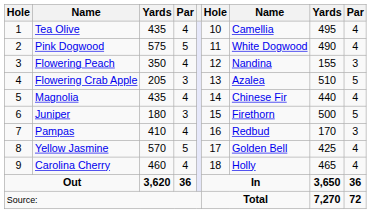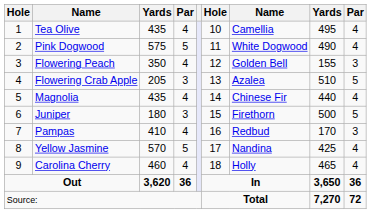 <table class=wikitable style="text-align: center">
 <tr>
 <th>Hole</th>
 <th>Name</th>
 <th>Yards</th>
 <th>Par</th>
 <th></th>
 <th>Hole</th>
 <th>Name</th>
 <th>Yards</th>
 <th>Par</th>
 </tr>
 <tr>
 <td>1</td>
 <td align=left><a href='#'>Tea Olive</a></td>
 <td>435</td>
 <td>4</td>
 <td rowspan=10 style="background:#E6E8FA;"></td>
 <td>10</td>
 <td align=left><a href='#'>Camellia</a></td>
 <td>495</td>
 <td>4</td>
 </tr>
 <tr>
 <td>2</td>
 <td align=left><a href='#'>Pink Dogwood</a></td>
 <td>575</td>
 <td>5</td>
 <td>11</td>
 <td align=left><a href='#'>White Dogwood</a></td>
 <td>490</td>
 <td>4</td>
 </tr>
 <tr>
 <td>3</td>
 <td align=left><a href='#'>Flowering Peach</a></td>
 <td>350</td>
 <td>4</td>
 <td>12</td>
-<td align=left><a href='#'>Nandina</a></td>
+<td align=left><a href='#'>Golden Bell</a></td>
 <td>155</td>
 <td>3</td>
 </tr>
 <tr>
 <td>4</td>
 <td align=left><a href='#'>Flowering Crab Apple</a></td>
 <td>205</td>
 <td>3</td>
 <td>13</td>
 <td align=left><a href='#'>Azalea</a></td>
 <td>510</td>
 <td>5</td>
 </tr>
 <tr>
 <td>5</td>
 <td align=left><a href='#'>Magnolia</a></td>
 <td>435</td>
 <td>4</td>
 <td>14</td>
 <td align=left><a href='#'>Chinese Fir</a></td>
 <td>440</td>
 <td>4</td>
 </tr>
 <tr>
 <td>6</td>
 <td align=left><a href='#'>Juniper</a></td>
 <td>180</td>
 <td>3</td>
 <td>15</td>
 <td align=left><a href='#'>Firethorn</a></td>
 <td>500</td>
 <td>5</td>
 </tr>
 <tr>
 <td>7</td>
 <td align=left><a href='#'>Pampas</a></td>
 <td>410</td>
 <td>4</td>
 <td>16</td>
 <td align=left><a href='#'>Redbud</a></td>
 <td>170</td>
 <td>3</td>
 </tr>
 <tr>
 <td>8</td>
 <td align=left><a href='#'>Yellow Jasmine</a></td>
 <td>570</td>
 <td>5</td>
 <td>17</td>
-<td align=left><a href='#'>Golden Bell</a></td>
+<td align=left><a href='#'>Nandina</a></td>
 <td>425</td>
 <td>4</td>
 </tr>
 <tr>
 <td>9</td>
 <td align=left><a href='#'>Carolina Cherry</a></td>
 <td>460</td>
 <td>4</td>
 <td>18</td>
 <td align=left><a href='#'>Holly</a></td>
 <td>465</td>
 <td>4</td>
 </tr>
 <tr>
 <td colspan=2><strong>Out</strong></td>
 <td><strong>3,620</strong></td>
 <td><strong>36</strong></td>
 <td colspan=2><strong>In</strong></td>
 <td><strong>3,650</strong></td>
 <td><strong>36</strong></td>
 </tr>
 <tr>
 <td colspan=5 align=left><small>Source:</small></td>
 <td colspan=2><strong>Total</strong></td>
 <td><strong>7,270</strong></td>
 <td><strong>72</strong></td>
 </tr>
 </table>
